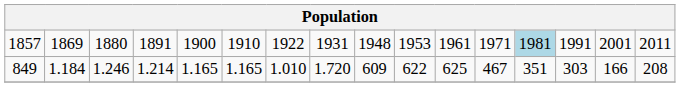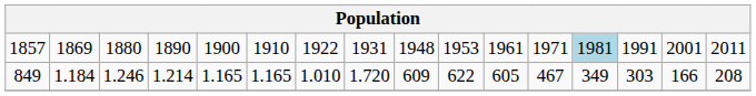 <table class="wikitable" style="margin: 0.5em auto; text-align: center;">
 <tr>
 <th colspan="16">Population</th>
 </tr>
 <tr>
 <td>1857</td>
 <td>1869</td>
 <td>1880</td>
-<td>1891</td>
+<td>1890</td>
 <td>1900</td>
 <td>1910</td>
 <td>1922</td>
 <td>1931</td>
 <td>1948</td>
 <td>1953</td>
 <td>1961</td>
 <td>1971</td>
 <td style="background: lightblue;">1981</td>
 <td>1991</td>
 <td>2001</td>
 <td>2011</td>
 </tr>
 <tr>
 <td>849</td>
 <td>1.184</td>
 <td>1.246</td>
 <td>1.214</td>
 <td>1.165</td>
 <td>1.165</td>
 <td>1.010</td>
 <td>1.720</td>
 <td>609</td>
 <td>622</td>
-<td>625</td>
+<td>605</td>
 <td>467</td>
-<td>351</td>
+<td>349</td>
 <td>303</td>
 <td>166</td>
 <td>208</td>
 </tr>
 <tr>
 </tr>
 </table>
